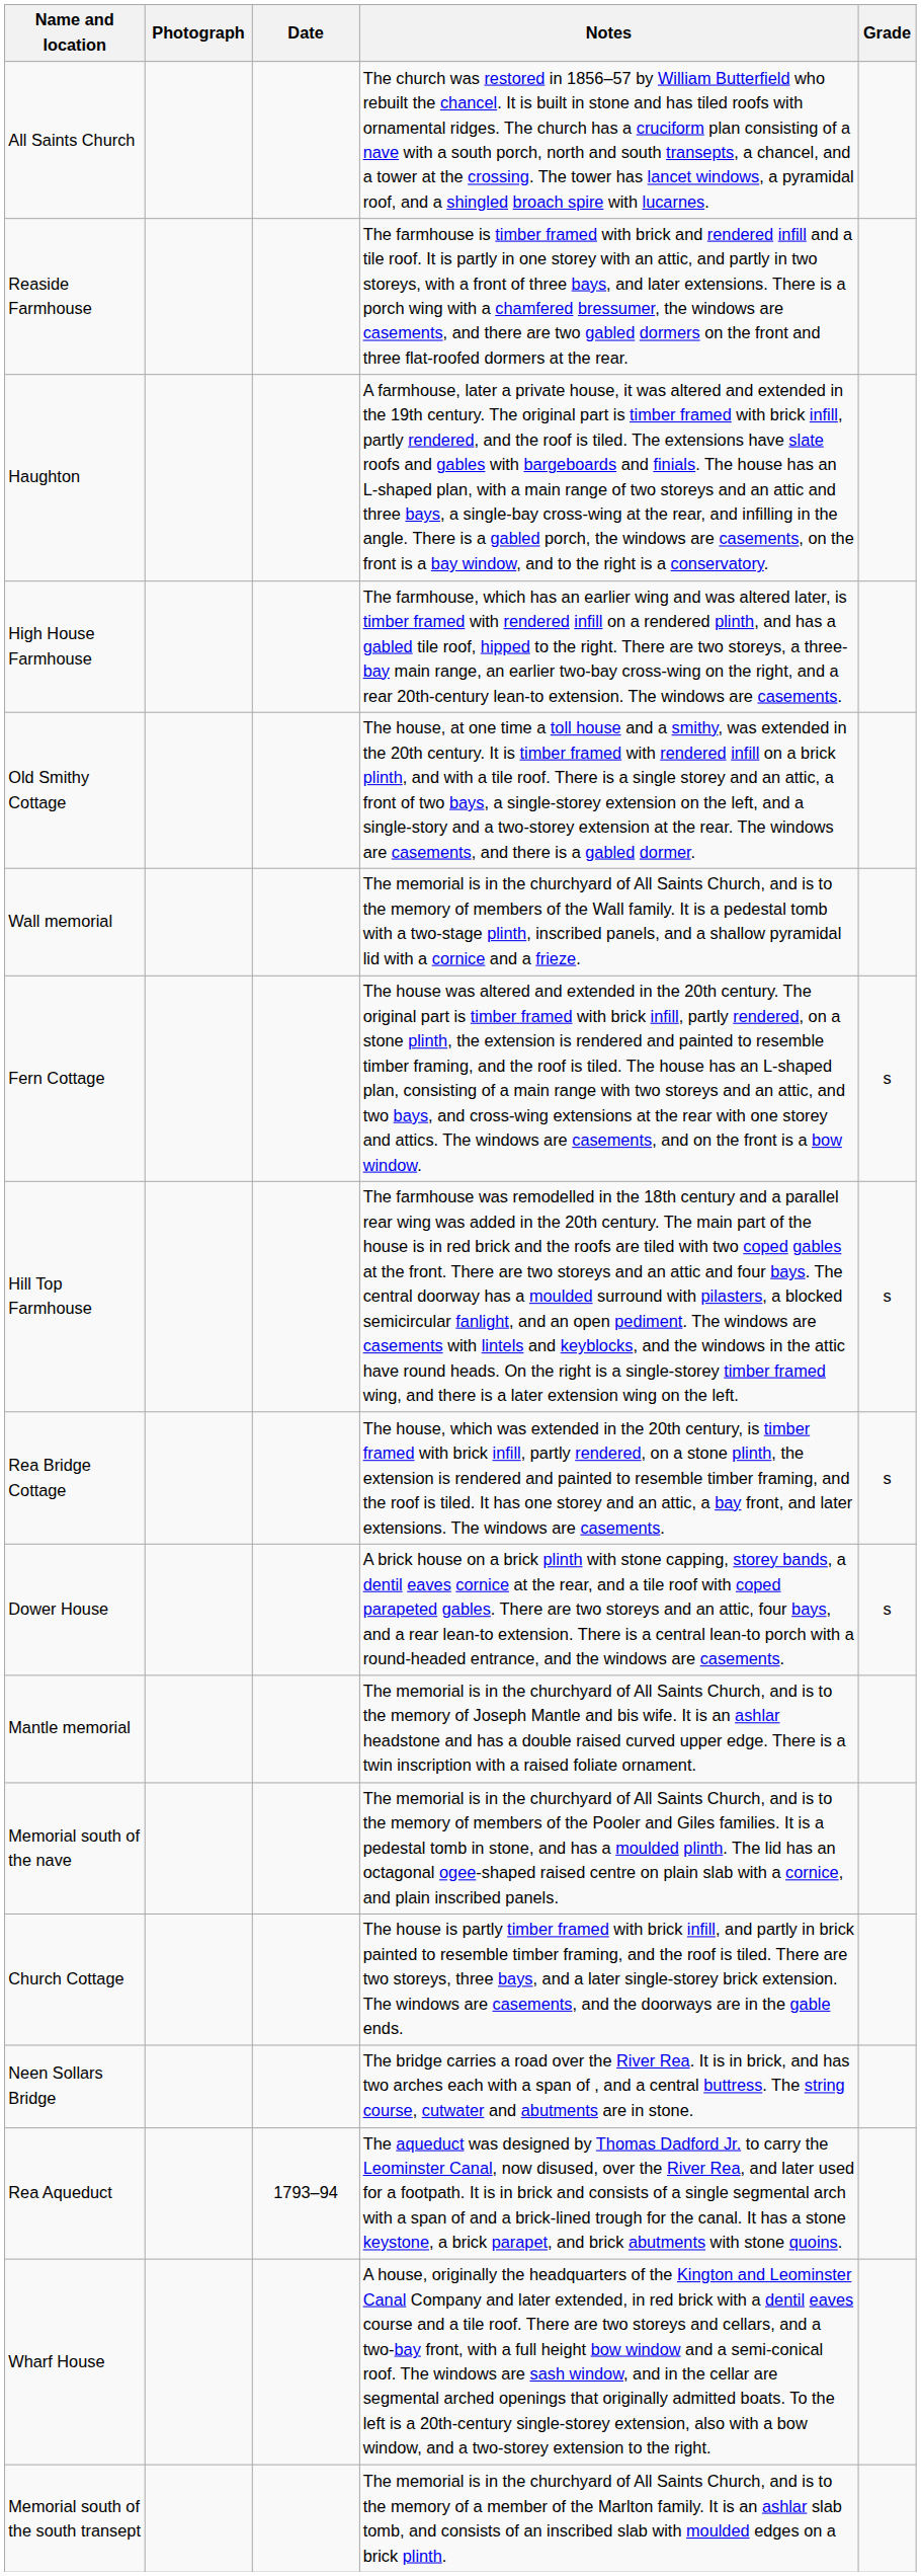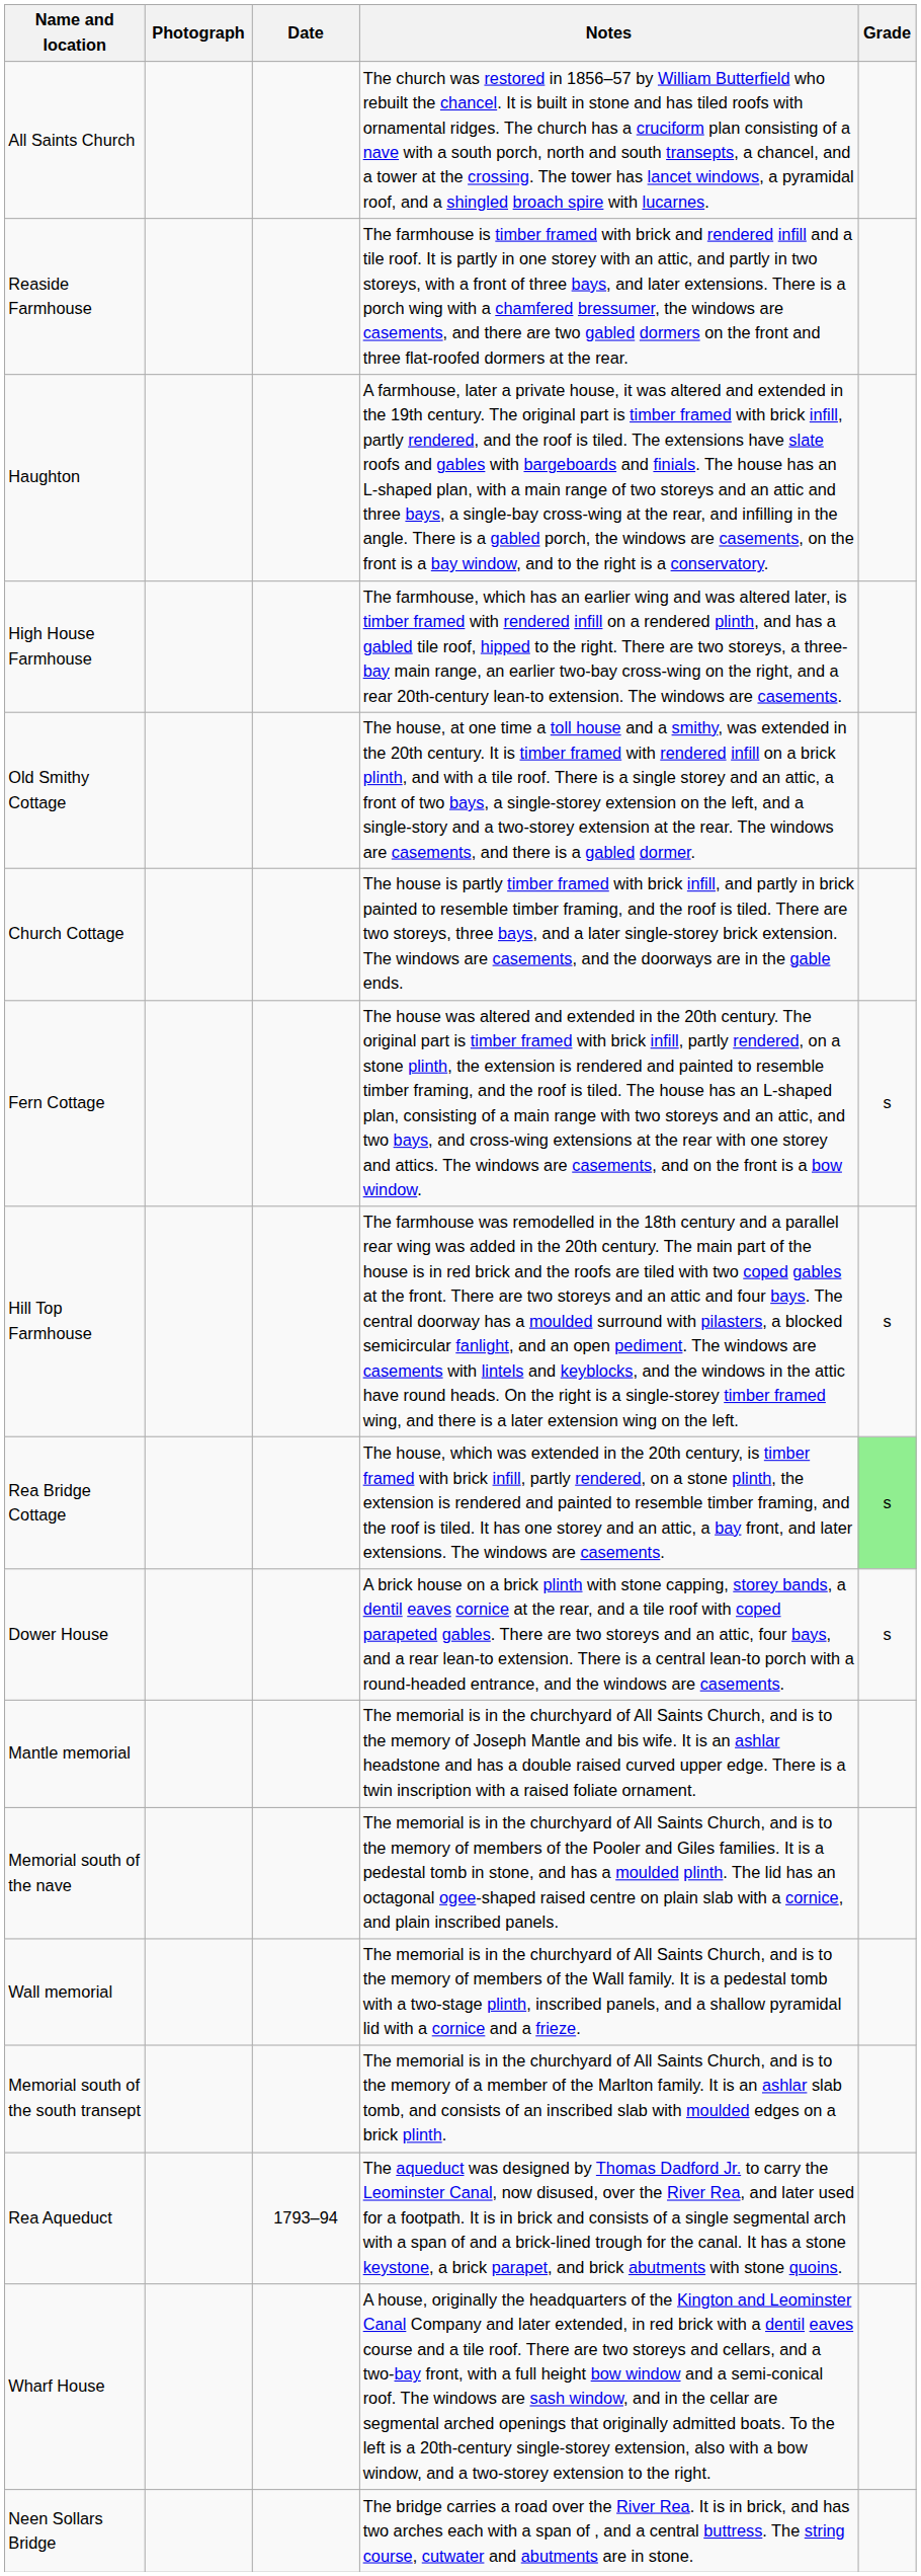 <table class="wikitable sortable plainrowheaders" style="width:100%; border:0; text-align:left; line-height:150%;">
 <tr>
 <th scope="col"  style="width:150px">Name and location</th>
 <th scope="col"  style="width:100px" class="unsortable">Photograph</th>
 <th scope="col"  style="width:120px">Date</th>
 <th scope="col"  style="width:650px" class="unsortable">Notes</th>
 <th scope="col"  style="width:50px">Grade</th>
 </tr>
 <tr>
 <td>All Saints Church<br><small></small></td>
 <td></td>
 <td align="center"></td>
 <td>The church was <a href='#'>restored</a> in 1856–57 by <a href='#'>William Butterfield</a> who rebuilt the <a href='#'>chancel</a>.  It is built in stone and has tiled roofs with ornamental ridges.  The church has a <a href='#'>cruciform</a> plan consisting of a <a href='#'>nave</a> with a south porch, north and south <a href='#'>transepts</a>, a chancel, and a tower at the <a href='#'>crossing</a>.  The tower has <a href='#'>lancet windows</a>, a pyramidal roof, and a <a href='#'>shingled</a> <a href='#'>broach spire</a> with <a href='#'>lucarnes</a>.</td>
 <td align="center" ></td>
 </tr>
 <tr>
 <td>Reaside Farmhouse<br><small></small></td>
 <td></td>
 <td align="center"></td>
 <td>The farmhouse is <a href='#'>timber framed</a> with brick and <a href='#'>rendered</a> <a href='#'>infill</a> and a tile roof.  It is partly in one storey with an attic, and partly in two storeys, with a front of three <a href='#'>bays</a>, and later extensions.  There is a porch wing with a <a href='#'>chamfered</a> <a href='#'>bressumer</a>, the windows are <a href='#'>casements</a>, and there are two <a href='#'>gabled</a> <a href='#'>dormers</a> on the front and three flat-roofed dormers at the rear.</td>
 <td align="center" ></td>
 </tr>
 <tr>
 <td>Haughton<br><small></small></td>
 <td></td>
 <td align="center"></td>
 <td>A farmhouse, later a private house, it was altered and extended in the 19th century.  The original part is <a href='#'>timber framed</a> with brick <a href='#'>infill</a>, partly <a href='#'>rendered</a>, and the roof is tiled.  The extensions have <a href='#'>slate</a> roofs and <a href='#'>gables</a> with <a href='#'>bargeboards</a> and <a href='#'>finials</a>.  The house has an L-shaped plan, with a main range of two storeys and an attic and three <a href='#'>bays</a>, a single-bay cross-wing at the rear, and infilling in the angle.  There is a <a href='#'>gabled</a> porch, the windows are <a href='#'>casements</a>, on the front is a <a href='#'>bay window</a>, and to the right is a <a href='#'>conservatory</a>.</td>
 <td align="center" ></td>
 </tr>
 <tr>
 <td>High House Farmhouse<br><small></small></td>
 <td></td>
 <td align="center"></td>
 <td>The farmhouse, which has an earlier wing and was altered later, is <a href='#'>timber framed</a> with <a href='#'>rendered</a> <a href='#'>infill</a> on a rendered <a href='#'>plinth</a>, and has a <a href='#'>gabled</a> tile roof, <a href='#'>hipped</a> to the right.  There are two storeys, a three-<a href='#'>bay</a> main range, an earlier two-bay cross-wing on the right, and a rear 20th-century lean-to extension.  The windows are <a href='#'>casements</a>.</td>
 <td align="center" ></td>
 </tr>
 <tr>
 <td>Old Smithy Cottage<br><small></small></td>
 <td></td>
 <td align="center"></td>
 <td>The house, at one time a <a href='#'>toll house</a> and a <a href='#'>smithy</a>, was extended in the 20th century.  It is <a href='#'>timber framed</a> with <a href='#'>rendered</a> <a href='#'>infill</a> on a brick <a href='#'>plinth</a>, and with a tile roof.  There is a single storey and an attic, a front of two <a href='#'>bays</a>, a single-storey extension on the left, and a single-story and a two-storey extension at the rear.  The windows are <a href='#'>casements</a>, and there is a <a href='#'>gabled</a> <a href='#'>dormer</a>.</td>
 <td align="center" ></td>
 </tr>
 <tr>
-<td>Wall memorial<br><small></small></td>
+<td>Church Cottage<br><small></small></td>
 <td></td>
 <td align="center"></td>
-<td>The memorial is in the churchyard of All Saints Church, and is to the memory of members of the Wall family.  It is a pedestal tomb with a two-stage <a href='#'>plinth</a>, inscribed panels, and a shallow pyramidal lid with a <a href='#'>cornice</a> and a <a href='#'>frieze</a>.</td>
+<td>The house is partly <a href='#'>timber framed</a> with brick <a href='#'>infill</a>, and partly in brick painted to resemble timber framing, and the roof is tiled.  There are two storeys, three <a href='#'>bays</a>, and a later single-storey brick extension.  The windows are <a href='#'>casements</a>, and the doorways are in the <a href='#'>gable</a> ends.</td>
 <td align="center" ></td>
 </tr>
 <tr>
 <td>Fern Cottage<br><small></small></td>
 <td></td>
 <td align="center"></td>
 <td>The house was altered and extended in the 20th century.  The original part is <a href='#'>timber framed</a> with brick <a href='#'>infill</a>, partly <a href='#'>rendered</a>, on a stone <a href='#'>plinth</a>, the extension is rendered and painted to resemble timber framing, and the roof is tiled.  The house has an L-shaped plan, consisting of a main range with two storeys and an attic, and two <a href='#'>bays</a>, and cross-wing extensions at the rear with one storey and attics.  The windows are <a href='#'>casements</a>, and on the front is a <a href='#'>bow window</a>.</td>
 <td align="center" >s</td>
 </tr>
 <tr>
 <td>Hill Top Farmhouse<br><small></small></td>
 <td></td>
 <td align="center"></td>
 <td>The farmhouse was remodelled in the 18th century and a parallel rear wing was added in the 20th century.  The main part of the house is in red brick and the roofs are tiled with two <a href='#'>coped</a> <a href='#'>gables</a> at the front.  There are two storeys and an attic and four <a href='#'>bays</a>.  The central doorway has a <a href='#'>moulded</a> surround with <a href='#'>pilasters</a>, a blocked semicircular <a href='#'>fanlight</a>, and an open <a href='#'>pediment</a>.  The windows are <a href='#'>casements</a> with <a href='#'>lintels</a> and <a href='#'>keyblocks</a>, and the windows in the attic have round heads.  On the right is a single-storey <a href='#'>timber framed</a> wing, and there is a later extension wing on the left.</td>
 <td align="center" >s</td>
 </tr>
 <tr>
 <td>Rea Bridge Cottage<br><small></small></td>
 <td></td>
 <td align="center"></td>
 <td>The house, which was extended in the 20th century, is <a href='#'>timber framed</a> with brick <a href='#'>infill</a>, partly <a href='#'>rendered</a>, on a stone <a href='#'>plinth</a>, the extension is rendered and painted to resemble timber framing, and the roof is tiled.  It has one storey and an attic, a <a href='#'>bay</a> front, and later extensions.  The windows are <a href='#'>casements</a>.</td>
-<td align="center" >s</td>
+<td align="center"  style="background: lightgreen;">s</td>
 </tr>
 <tr>
 <td>Dower House<br><small></small></td>
 <td></td>
 <td align="center"></td>
 <td>A brick house on a brick <a href='#'>plinth</a> with stone capping, <a href='#'>storey bands</a>, a <a href='#'>dentil</a> <a href='#'>eaves</a> <a href='#'>cornice</a> at the rear, and a tile roof with <a href='#'>coped</a> <a href='#'>parapeted</a> <a href='#'>gables</a>.  There are two storeys and an attic, four <a href='#'>bays</a>, and a rear lean-to extension.  There is a central lean-to porch with a round-headed entrance, and the windows are <a href='#'>casements</a>.</td>
 <td align="center" >s</td>
 </tr>
 <tr>
 <td>Mantle memorial<br><small></small></td>
 <td></td>
 <td align="center"></td>
 <td>The memorial is in the churchyard of All Saints Church, and is to the memory of Joseph Mantle and bis wife.  It is an <a href='#'>ashlar</a> headstone and has a double raised curved upper edge. There is a twin inscription with a raised foliate ornament.</td>
 <td align="center" ></td>
 </tr>
 <tr>
 <td>Memorial south of the nave<br><small></small></td>
 <td></td>
 <td align="center"></td>
 <td>The memorial is in the churchyard of All Saints Church, and is to the memory of members of the Pooler and Giles families.  It is a pedestal tomb in stone, and has a <a href='#'>moulded</a> <a href='#'>plinth</a>.  The lid has an octagonal <a href='#'>ogee</a>-shaped raised centre on plain slab with a <a href='#'>cornice</a>, and plain inscribed panels.</td>
 <td align="center" ></td>
 </tr>
 <tr>
-<td>Church Cottage<br><small></small></td>
+<td>Wall memorial<br><small></small></td>
 <td></td>
 <td align="center"></td>
-<td>The house is partly <a href='#'>timber framed</a> with brick <a href='#'>infill</a>, and partly in brick painted to resemble timber framing, and the roof is tiled.  There are two storeys, three <a href='#'>bays</a>, and a later single-storey brick extension.  The windows are <a href='#'>casements</a>, and the doorways are in the <a href='#'>gable</a> ends.</td>
+<td>The memorial is in the churchyard of All Saints Church, and is to the memory of members of the Wall family.  It is a pedestal tomb with a two-stage <a href='#'>plinth</a>, inscribed panels, and a shallow pyramidal lid with a <a href='#'>cornice</a> and a <a href='#'>frieze</a>.</td>
 <td align="center" ></td>
 </tr>
 <tr>
-<td>Neen Sollars Bridge<br><small></small></td>
+<td>Memorial south of the south transept<br><small></small></td>
 <td></td>
 <td align="center"></td>
-<td>The bridge carries a road over the <a href='#'>River Rea</a>.  It is in brick, and has two arches each with a span of , and a central <a href='#'>buttress</a>.  The <a href='#'>string course</a>, <a href='#'>cutwater</a> and <a href='#'>abutments</a> are in stone.</td>
+<td>The memorial is in the churchyard of All Saints Church, and is to the memory of a member of the Marlton family.  It is an <a href='#'>ashlar</a> slab tomb, and consists of an inscribed slab with <a href='#'>moulded</a> edges on a brick <a href='#'>plinth</a>.</td>
 <td align="center" ></td>
 </tr>
 <tr>
 <td>Rea Aqueduct<br><small></small></td>
 <td></td>
 <td align="center">1793–94</td>
 <td>The <a href='#'>aqueduct</a> was designed by <a href='#'>Thomas Dadford Jr.</a> to carry the <a href='#'>Leominster Canal</a>, now disused, over the <a href='#'>River Rea</a>, and later used for a footpath.  It is in brick and consists of a single segmental arch with a span of  and a brick-lined trough for the canal.  It has a stone <a href='#'>keystone</a>, a brick <a href='#'>parapet</a>, and brick <a href='#'>abutments</a> with stone <a href='#'>quoins</a>.</td>
 <td align="center" ></td>
 </tr>
 <tr>
 <td>Wharf House<br><small></small></td>
 <td></td>
 <td align="center"></td>
 <td>A house, originally the headquarters of the <a href='#'>Kington and Leominster Canal</a> Company and later extended, in red brick with a <a href='#'>dentil</a> <a href='#'>eaves</a> course and a tile roof.  There are two storeys and cellars, and a two-<a href='#'>bay</a> front, with a full height <a href='#'>bow window</a> and a semi-conical roof.   The windows are <a href='#'>sash window</a>, and in the cellar are segmental arched openings that originally admitted boats. To the left is a 20th-century single-storey extension, also with a bow window, and a two-storey extension to the right.</td>
 <td align="center" ></td>
 </tr>
 <tr>
-<td>Memorial south of the south transept<br><small></small></td>
+<td>Neen Sollars Bridge<br><small></small></td>
 <td></td>
 <td align="center"></td>
-<td>The memorial is in the churchyard of All Saints Church, and is to the memory of a member of the Marlton family.  It is an <a href='#'>ashlar</a> slab tomb, and consists of an inscribed slab with <a href='#'>moulded</a> edges on a brick <a href='#'>plinth</a>.</td>
+<td>The bridge carries a road over the <a href='#'>River Rea</a>.  It is in brick, and has two arches each with a span of , and a central <a href='#'>buttress</a>.  The <a href='#'>string course</a>, <a href='#'>cutwater</a> and <a href='#'>abutments</a> are in stone.</td>
 <td align="center" ></td>
 </tr>
 <tr>
 </tr>
 </table>
